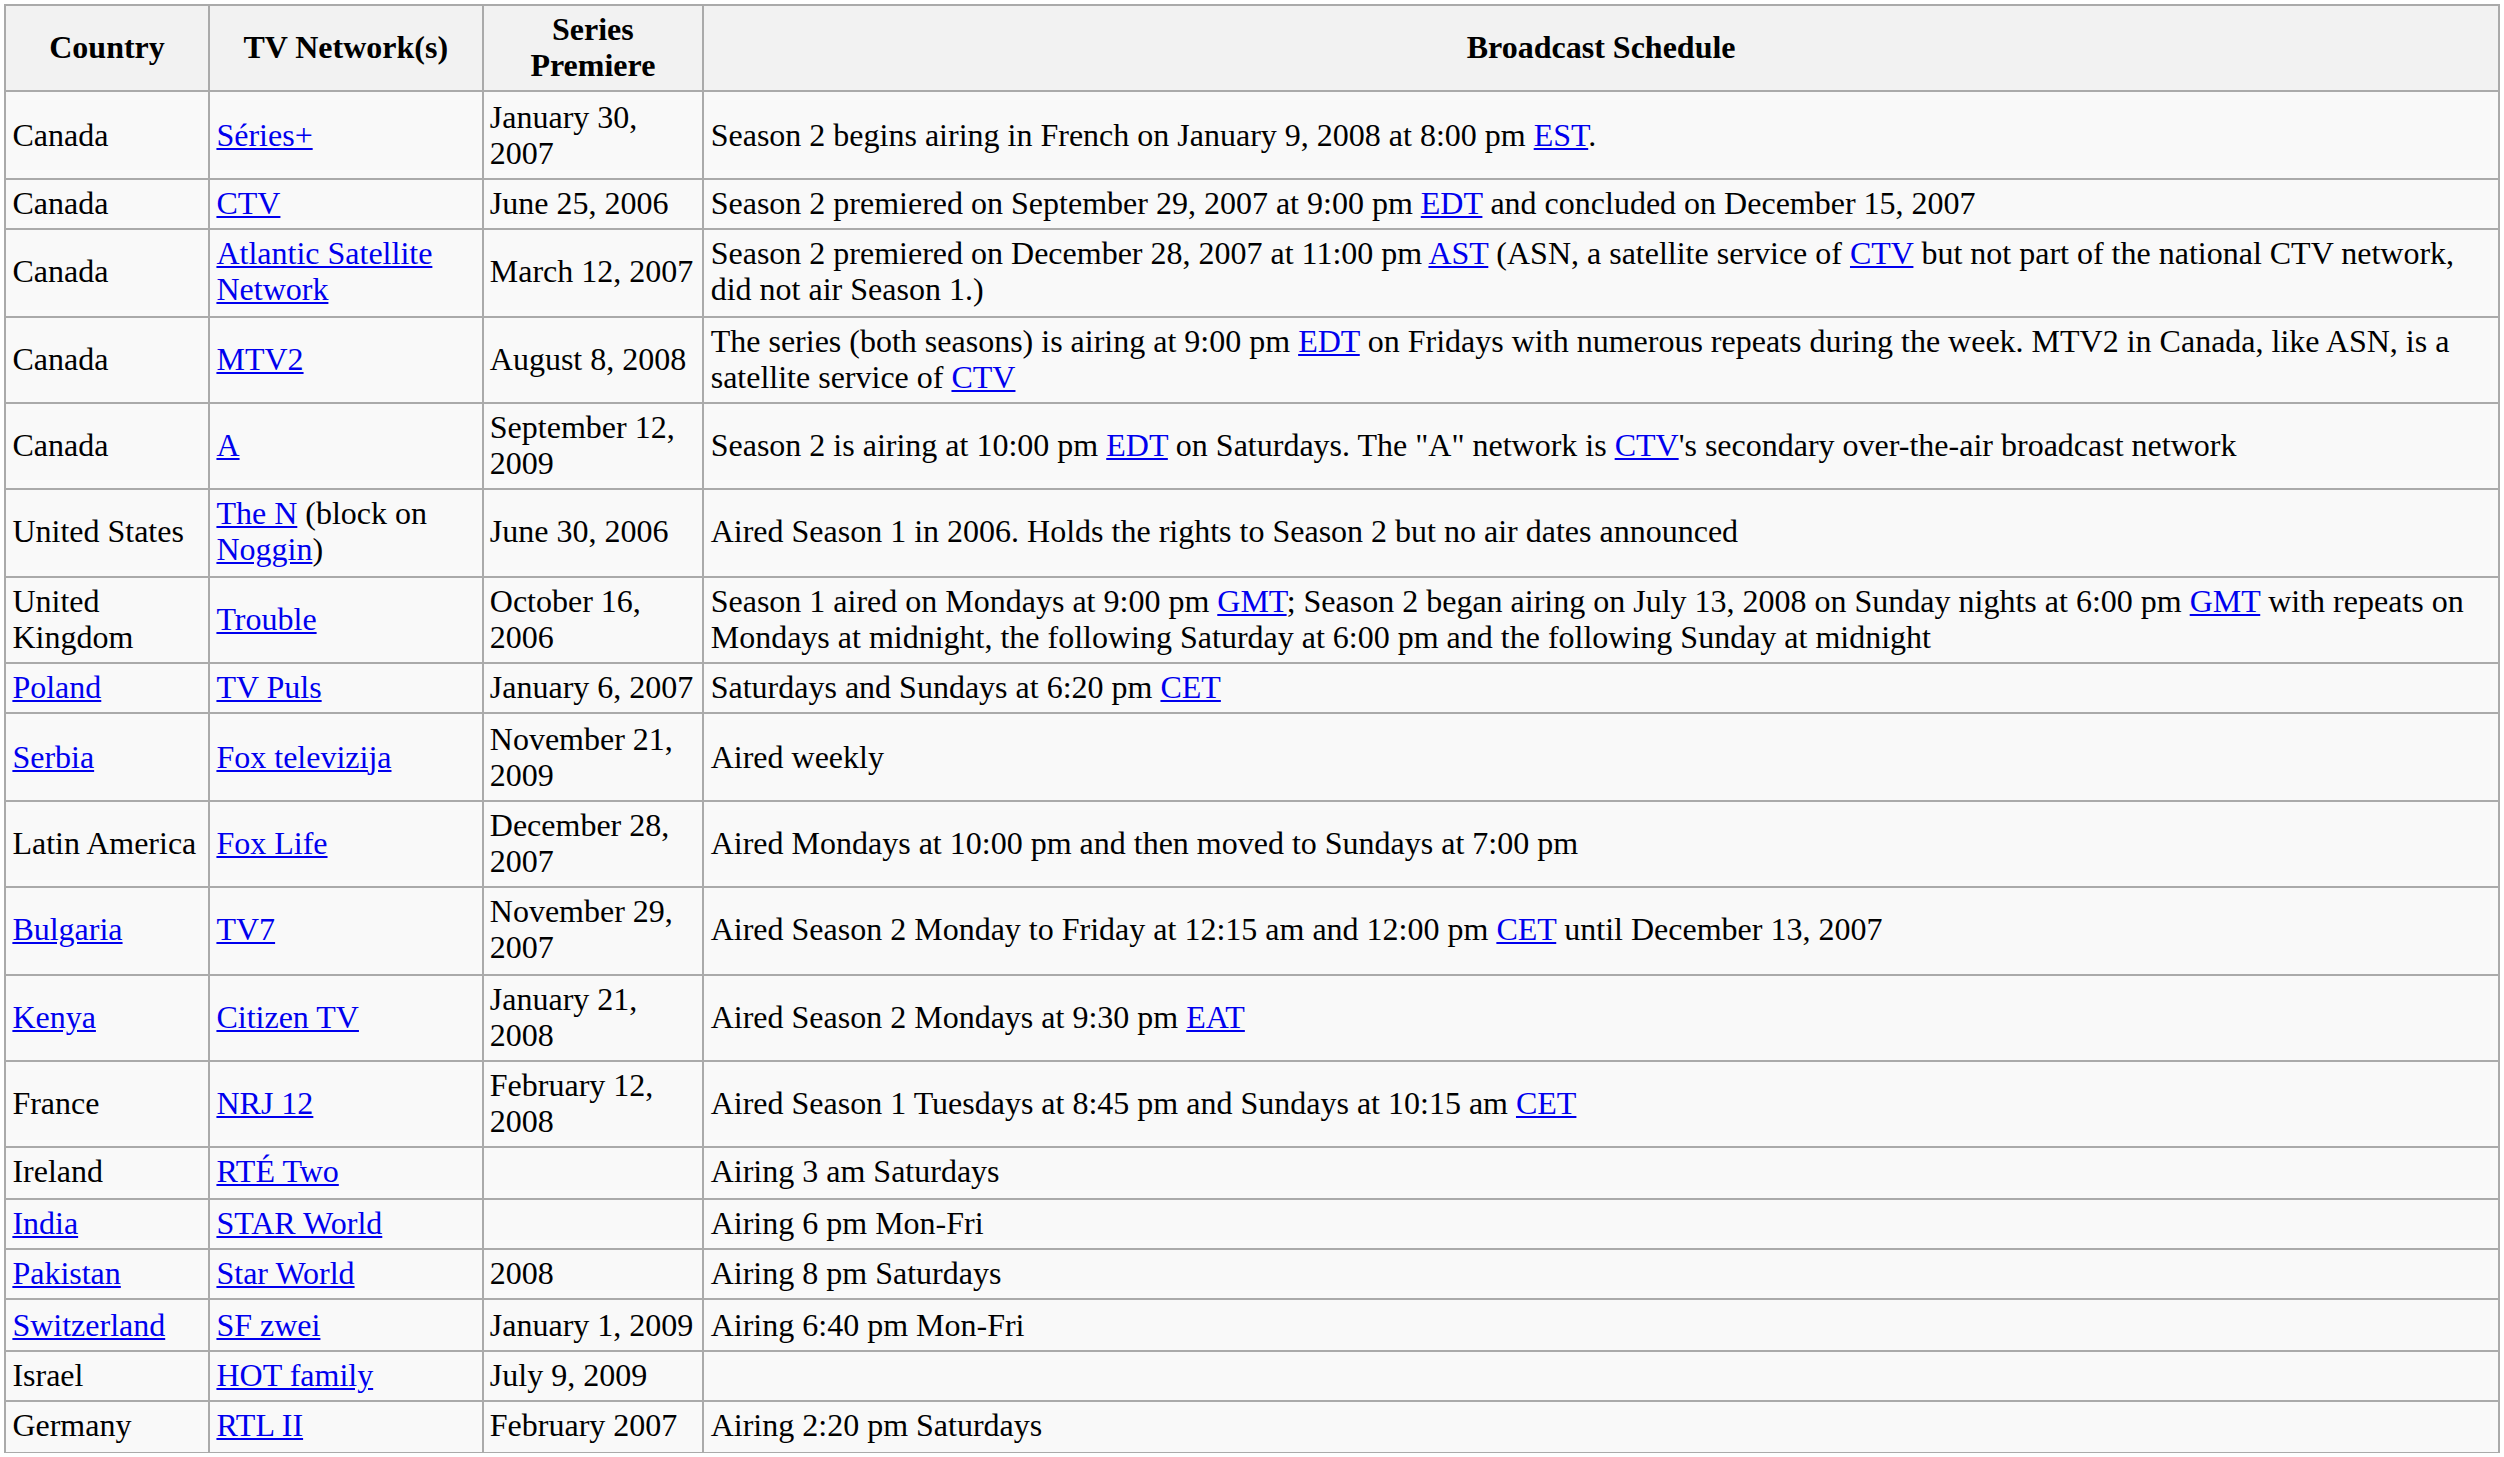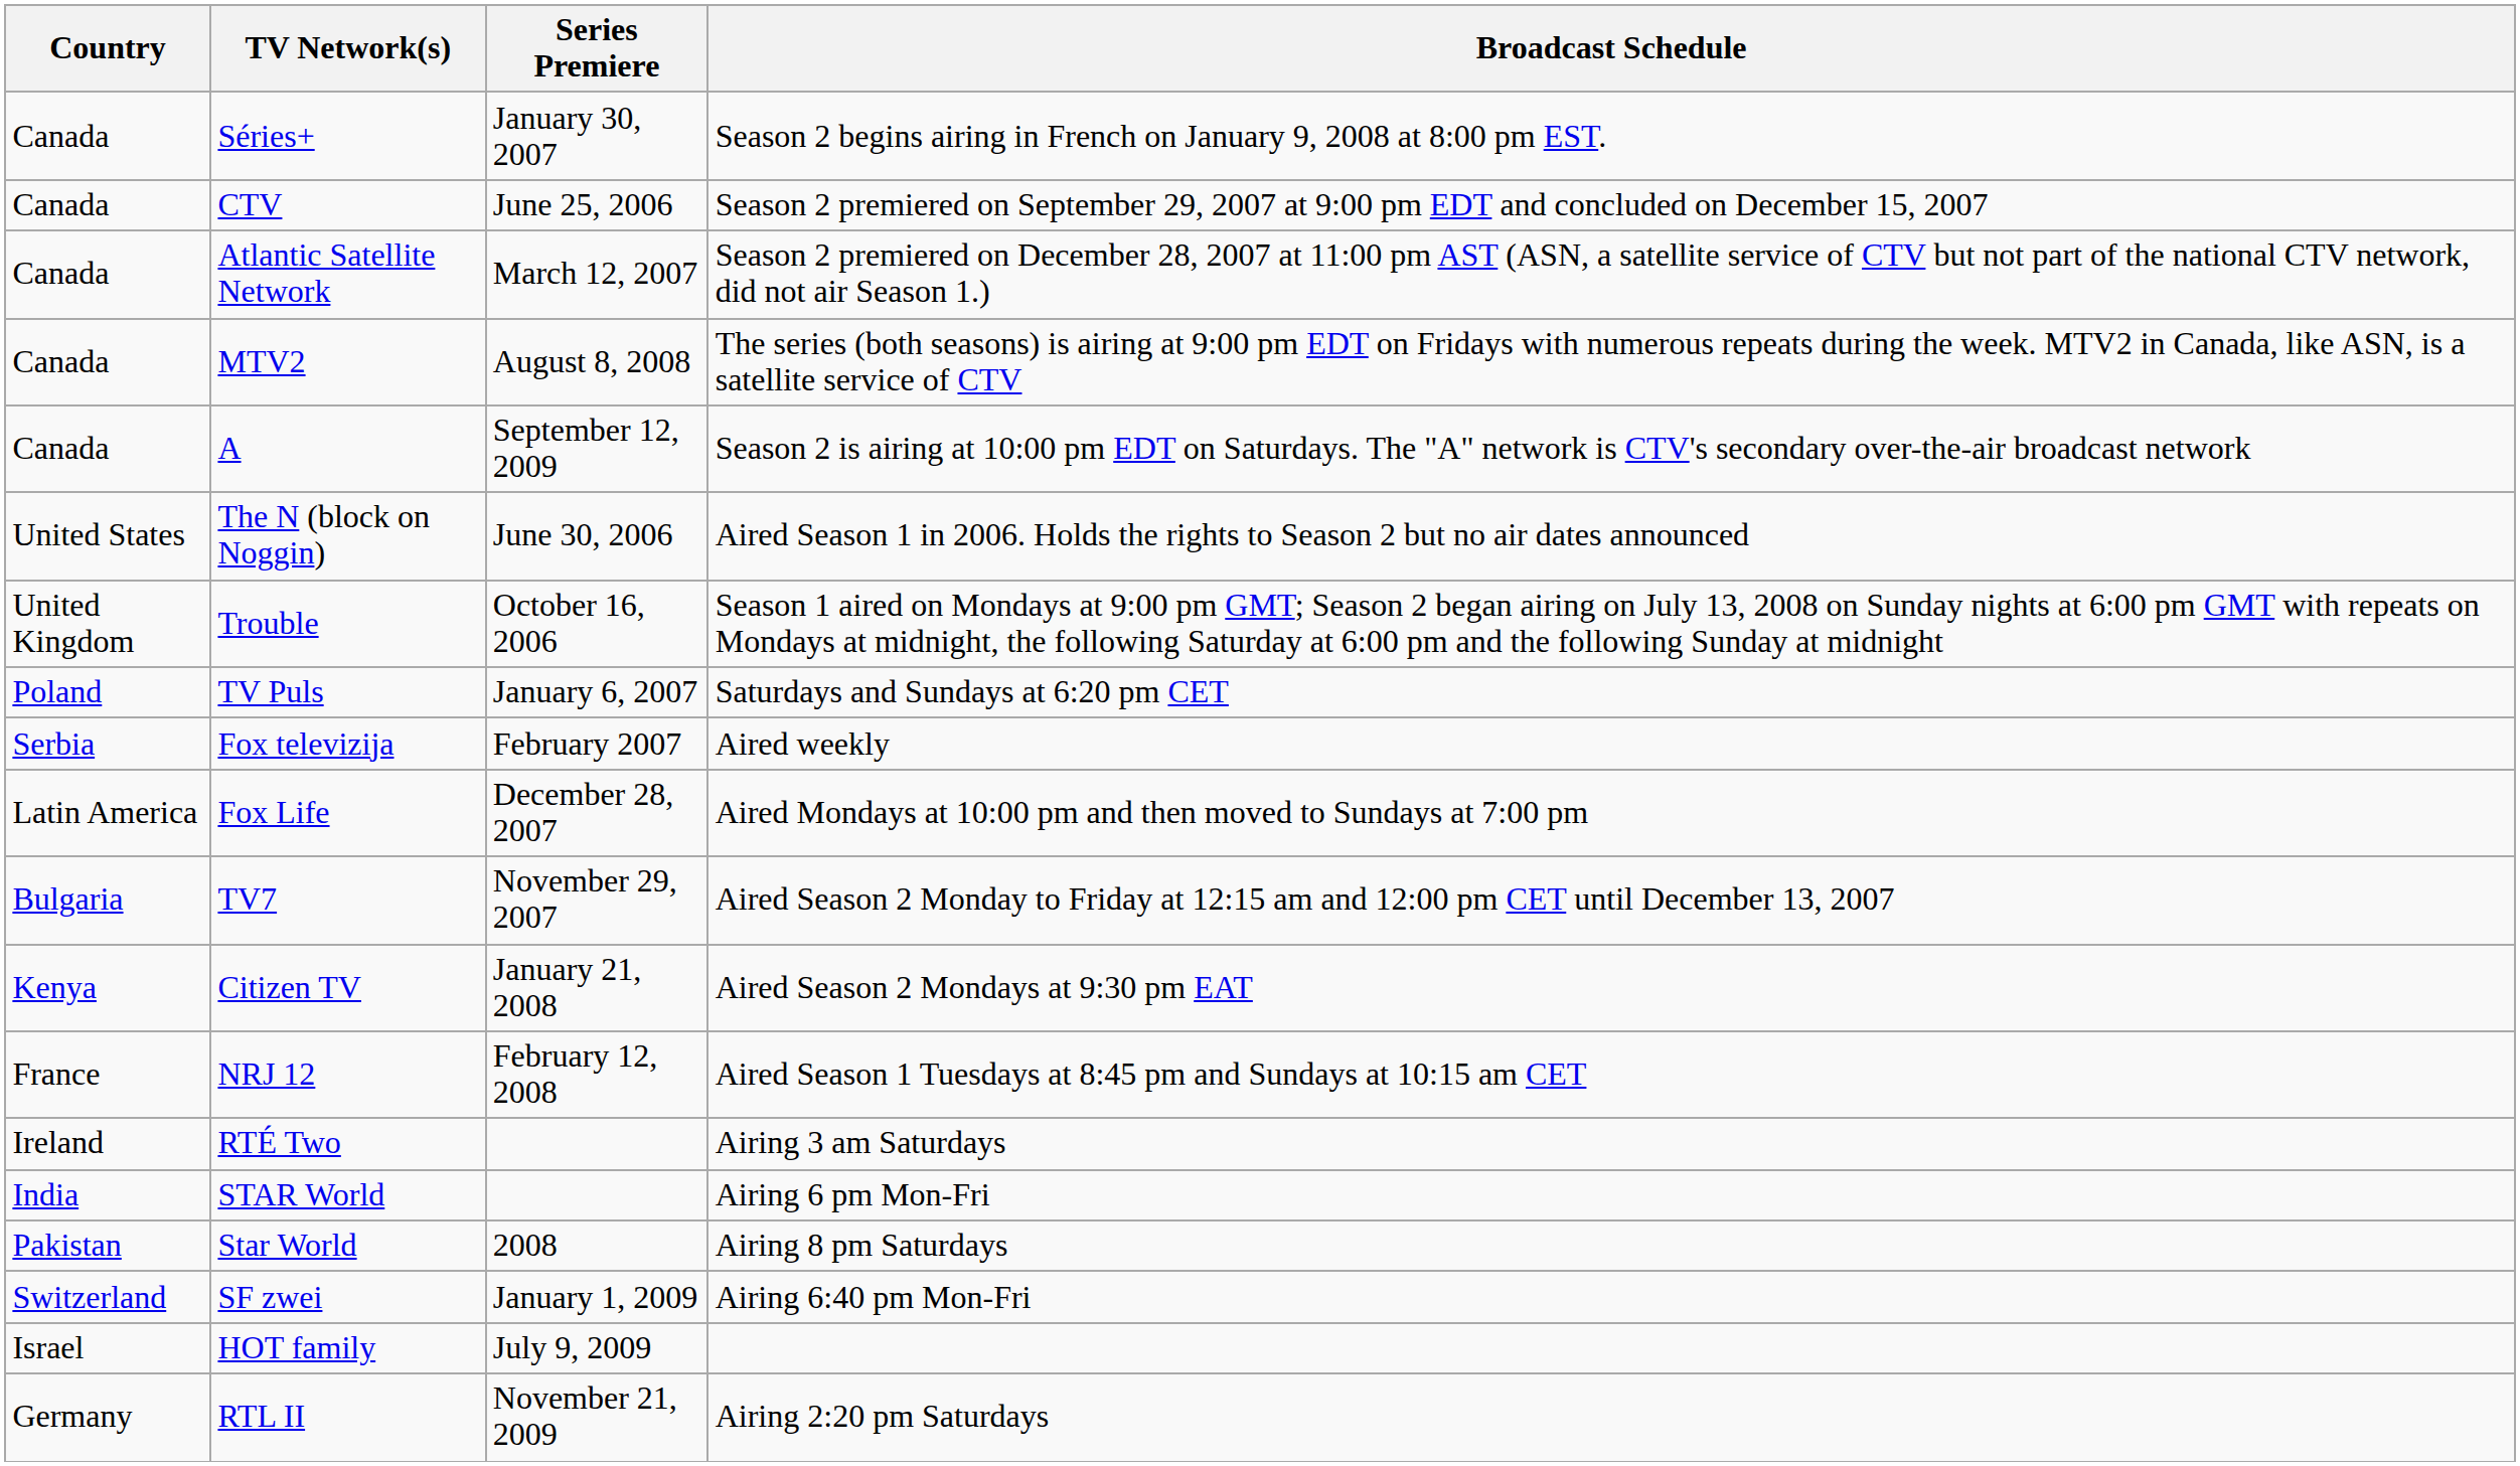 <table class="wikitable">
 <tr>
 <th>Country</th>
 <th>TV Network(s)</th>
 <th>Series Premiere</th>
 <th>Broadcast Schedule</th>
 </tr>
 <tr>
 <td> Canada</td>
 <td><a href='#'>Séries+</a></td>
 <td>January 30, 2007</td>
 <td>Season 2 begins airing in French on January 9, 2008 at 8:00 pm <a href='#'>EST</a>.</td>
 </tr>
 <tr>
 <td> Canada</td>
 <td><a href='#'>CTV</a></td>
 <td>June 25, 2006</td>
 <td>Season 2 premiered on September 29, 2007 at 9:00 pm <a href='#'>EDT</a> and concluded on December 15, 2007</td>
 </tr>
 <tr>
 <td> Canada</td>
 <td><a href='#'>Atlantic Satellite Network</a></td>
 <td>March 12, 2007</td>
 <td>Season 2 premiered on December 28, 2007 at 11:00 pm <a href='#'>AST</a> (ASN, a satellite service of <a href='#'>CTV</a> but not part of the national CTV network, did not air Season 1.)</td>
 </tr>
 <tr>
 <td> Canada</td>
 <td><a href='#'>MTV2</a></td>
 <td>August 8, 2008</td>
 <td>The series (both seasons) is airing at 9:00 pm <a href='#'>EDT</a> on Fridays with numerous repeats during the week. MTV2 in Canada, like ASN, is a satellite service of <a href='#'>CTV</a></td>
 </tr>
 <tr>
 <td> Canada</td>
 <td><a href='#'>A</a></td>
 <td>September 12, 2009</td>
 <td>Season 2 is airing at 10:00 pm <a href='#'>EDT</a> on Saturdays. The "A" network is <a href='#'>CTV</a>'s secondary over-the-air broadcast network</td>
 </tr>
 <tr>
 <td> United States</td>
 <td><a href='#'>The N</a> (block on <a href='#'>Noggin</a>)</td>
 <td>June 30, 2006</td>
 <td>Aired Season 1 in 2006. Holds the rights to Season 2 but no air dates announced</td>
 </tr>
 <tr>
 <td> United Kingdom</td>
 <td><a href='#'>Trouble</a></td>
 <td>October 16, 2006</td>
 <td>Season 1 aired on Mondays at 9:00 pm <a href='#'>GMT</a>; Season 2 began airing on July 13, 2008 on Sunday nights at 6:00 pm <a href='#'>GMT</a> with repeats on Mondays at midnight, the following Saturday at 6:00 pm and the following Sunday at midnight</td>
 </tr>
 <tr>
 <td> <a href='#'>Poland</a></td>
 <td><a href='#'>TV Puls</a></td>
 <td>January 6, 2007</td>
 <td>Saturdays and Sundays at 6:20 pm <a href='#'>CET</a></td>
 </tr>
 <tr>
 <td> <a href='#'>Serbia</a></td>
 <td><a href='#'>Fox televizija</a></td>
-<td>November 21, 2009</td>
+<td>February 2007</td>
 <td>Aired weekly</td>
 </tr>
 <tr>
 <td>Latin America</td>
 <td><a href='#'>Fox Life</a></td>
 <td>December 28, 2007</td>
 <td>Aired Mondays at 10:00 pm and then moved to Sundays at 7:00 pm</td>
 </tr>
 <tr>
 <td> <a href='#'>Bulgaria</a></td>
 <td><a href='#'>TV7</a></td>
 <td>November 29, 2007</td>
 <td>Aired Season 2 Monday to Friday at 12:15 am and 12:00 pm <a href='#'>CET</a> until December 13, 2007</td>
 </tr>
 <tr>
 <td> <a href='#'>Kenya</a></td>
 <td><a href='#'>Citizen TV</a></td>
 <td>January 21, 2008</td>
 <td>Aired Season 2 Mondays at 9:30 pm <a href='#'>EAT</a></td>
 </tr>
 <tr>
 <td> France</td>
 <td><a href='#'>NRJ 12</a></td>
 <td>February 12, 2008</td>
 <td>Aired Season 1 Tuesdays at 8:45 pm and Sundays at 10:15 am <a href='#'>CET</a></td>
 </tr>
 <tr>
 <td> Ireland</td>
 <td><a href='#'>RTÉ Two</a></td>
 <td></td>
 <td>Airing 3 am Saturdays</td>
 </tr>
 <tr>
 <td> <a href='#'>India</a></td>
 <td><a href='#'>STAR World</a></td>
 <td></td>
 <td>Airing 6 pm Mon-Fri</td>
 </tr>
 <tr>
 <td> <a href='#'>Pakistan</a></td>
 <td><a href='#'>Star World</a></td>
 <td>2008</td>
 <td>Airing 8 pm Saturdays</td>
 </tr>
 <tr>
 <td> <a href='#'>Switzerland</a></td>
 <td><a href='#'>SF zwei</a></td>
 <td>January 1, 2009</td>
 <td>Airing 6:40 pm Mon-Fri</td>
 </tr>
 <tr>
 <td> Israel</td>
 <td><a href='#'>HOT family</a></td>
 <td>July 9, 2009</td>
 <td></td>
 </tr>
 <tr>
 <td> Germany</td>
 <td><a href='#'>RTL II</a></td>
-<td>February 2007</td>
+<td>November 21, 2009</td>
 <td>Airing 2:20 pm Saturdays</td>
 </tr>
 </table>
